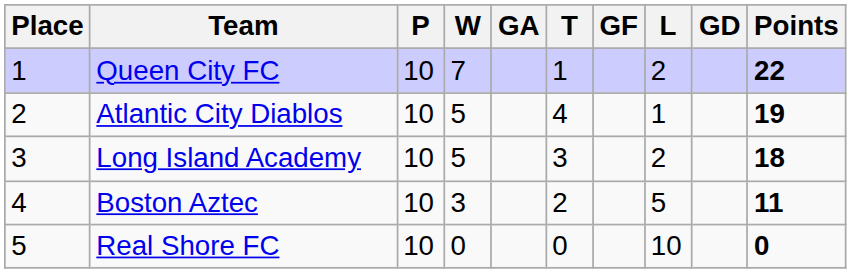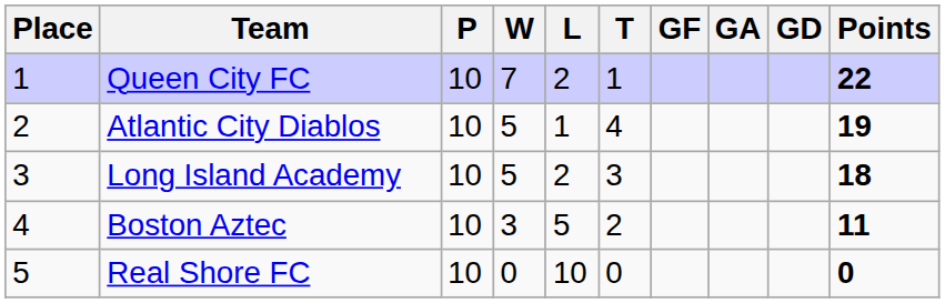 <table class="wikitable">
 <tr>
 <th>Place</th>
 <th width="170">Team</th>
 <th width="20">P</th>
 <th width="20">W</th>
-<th width="20">GA</th>
+<th width="20">L</th>
 <th width="20">T</th>
 <th width="20">GF</th>
-<th width="20">L</th>
+<th width="20">GA</th>
 <th width="25">GD</th>
 <th>Points</th>
 </tr>
 <tr bgcolor=#ccccff>
 <td>1</td>
 <td><a href='#'>Queen City FC</a></td>
 <td>10</td>
 <td>7</td>
-<td></td>
+<td>2</td>
 <td>1</td>
 <td></td>
-<td>2</td>
+<td></td>
 <td></td>
 <td><strong>22</strong></td>
 </tr>
 <tr>
 <td>2</td>
 <td><a href='#'>Atlantic City Diablos</a></td>
 <td>10</td>
 <td>5</td>
-<td></td>
+<td>1</td>
 <td>4</td>
 <td></td>
-<td>1</td>
+<td></td>
 <td></td>
 <td><strong>19</strong></td>
 </tr>
 <tr>
 <td>3</td>
 <td><a href='#'>Long Island Academy</a></td>
 <td>10</td>
 <td>5</td>
-<td></td>
+<td>2</td>
 <td>3</td>
 <td></td>
-<td>2</td>
+<td></td>
 <td></td>
 <td><strong>18</strong></td>
 </tr>
 <tr>
 <td>4</td>
 <td><a href='#'>Boston Aztec</a></td>
 <td>10</td>
 <td>3</td>
-<td></td>
+<td>5</td>
 <td>2</td>
 <td></td>
-<td>5</td>
+<td></td>
 <td></td>
 <td><strong>11</strong></td>
 </tr>
 <tr>
 <td>5</td>
 <td><a href='#'>Real Shore FC</a></td>
 <td>10</td>
 <td>0</td>
-<td></td>
+<td>10</td>
 <td>0</td>
 <td></td>
-<td>10</td>
+<td></td>
 <td></td>
 <td><strong>0</strong></td>
 </tr>
 </table>
